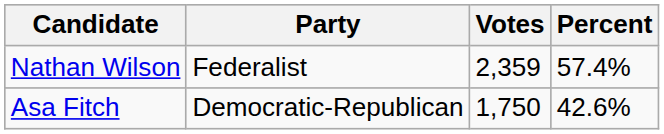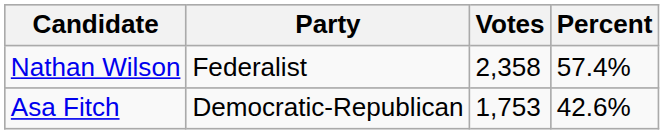 <table class=wikitable>
 <tr>
 <th>Candidate</th>
 <th>Party</th>
 <th>Votes</th>
 <th>Percent</th>
 </tr>
 <tr>
 <td><a href='#'>Nathan Wilson</a></td>
 <td>Federalist</td>
-<td>2,359</td>
+<td>2,358</td>
 <td>57.4%</td>
 </tr>
 <tr>
 <td><a href='#'>Asa Fitch</a></td>
 <td>Democratic-Republican</td>
-<td>1,750</td>
+<td>1,753</td>
 <td>42.6%</td>
 </tr>
 </table>
